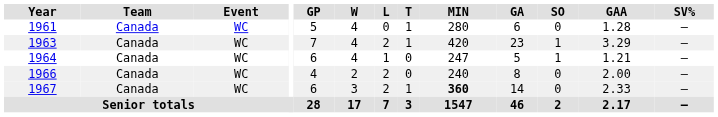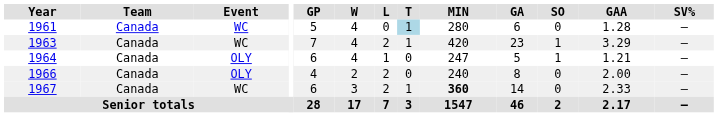 <table border="0" cellpadding="1" cellspacing="0" ID="Table3" style="text-align:center; width:60em">
 <tr ALIGN="center" bgcolor="#e0e0e0">
 <th>Year</th>
 <th>Team</th>
 <th>Event</th>
 <th rowspan="99" bgcolor="#ffffff"></th>
 <th>GP</th>
 <th>W</th>
 <th>L</th>
 <th>T</th>
 <th>MIN</th>
 <th>GA</th>
 <th>SO</th>
 <th>GAA</th>
 <th>SV%</th>
 </tr>
 <tr>
 <td><a href='#'>1961</a></td>
 <td><a href='#'>Canada</a></td>
 <td><a href='#'>WC</a></td>
 <td>5</td>
 <td>4</td>
 <td>0</td>
-<td>1</td>
+<td style="background: lightblue;">1</td>
 <td>280</td>
 <td>6</td>
 <td>0</td>
 <td>1.28</td>
 <td>—</td>
 </tr>
 <tr bgcolor="#f0f0f0">
 <td><a href='#'>1963</a></td>
 <td>Canada</td>
 <td>WC</td>
 <td>7</td>
 <td>4</td>
 <td>2</td>
 <td>1</td>
 <td>420</td>
 <td>23</td>
 <td>1</td>
 <td>3.29</td>
 <td>—</td>
 </tr>
 <tr>
 <td><a href='#'>1964</a></td>
 <td>Canada</td>
-<td>WC</td>
+<td><a href='#'>OLY</a></td>
 <td>6</td>
 <td>4</td>
 <td>1</td>
 <td>0</td>
 <td>247</td>
 <td>5</td>
 <td>1</td>
 <td>1.21</td>
 <td>—</td>
 </tr>
 <tr bgcolor="#f0f0f0">
 <td><a href='#'>1966</a></td>
 <td>Canada</td>
-<td>WC</td>
+<td><a href='#'>OLY</a></td>
 <td>4</td>
 <td>2</td>
 <td>2</td>
 <td>0</td>
 <td>240</td>
 <td>8</td>
 <td>0</td>
 <td>2.00</td>
 <td>—</td>
 </tr>
 <tr bgcolor="#f0f0f0">
 <td><a href='#'>1967</a></td>
 <td>Canada</td>
 <td>WC</td>
 <td>6</td>
 <td>3</td>
 <td>2</td>
 <td>1</td>
 <td><strong>360</strong></td>
 <td>14</td>
 <td>0</td>
 <td>2.33</td>
 <td>—</td>
 </tr>
 <tr bgcolor="#e0e0e0">
 <th colspan=4>Senior totals</th>
 <th>28</th>
 <th>17</th>
 <th>7</th>
 <th>3</th>
 <th>1547</th>
 <th>46</th>
 <th>2</th>
 <th>2.17</th>
 <th>—</th>
 </tr>
 </table>
